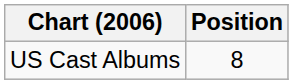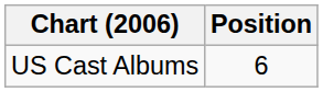 <table class="wikitable">
 <tr>
 <th>Chart (2006)</th>
 <th>Position</th>
 </tr>
 <tr>
 <td>US Cast Albums</td>
-<td style="text-align:center;">8</td>
+<td style="text-align:center;">6</td>
 </tr>
 </table>
